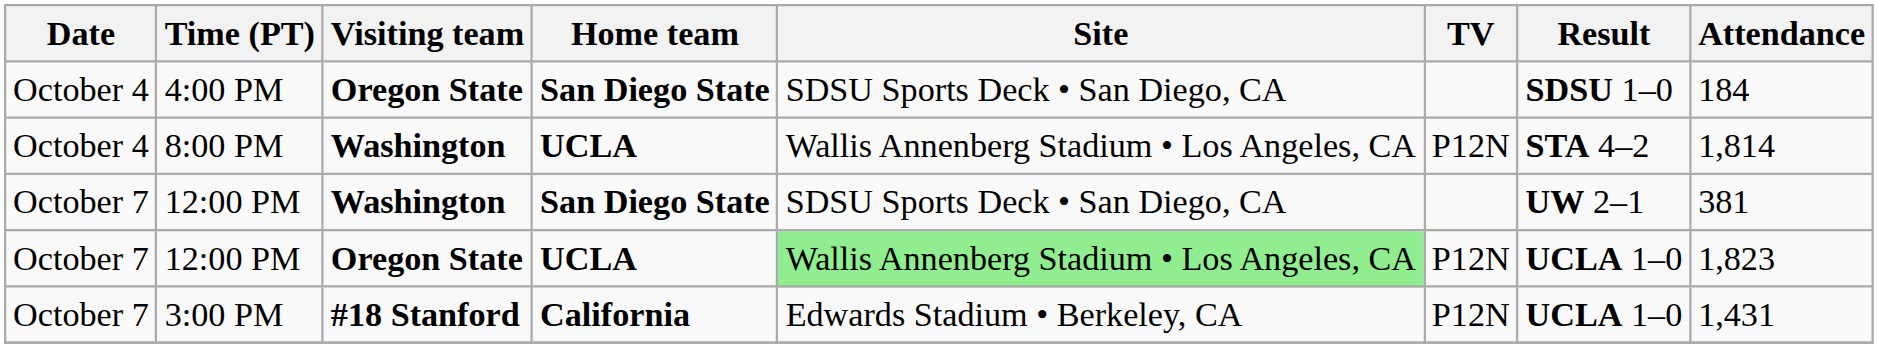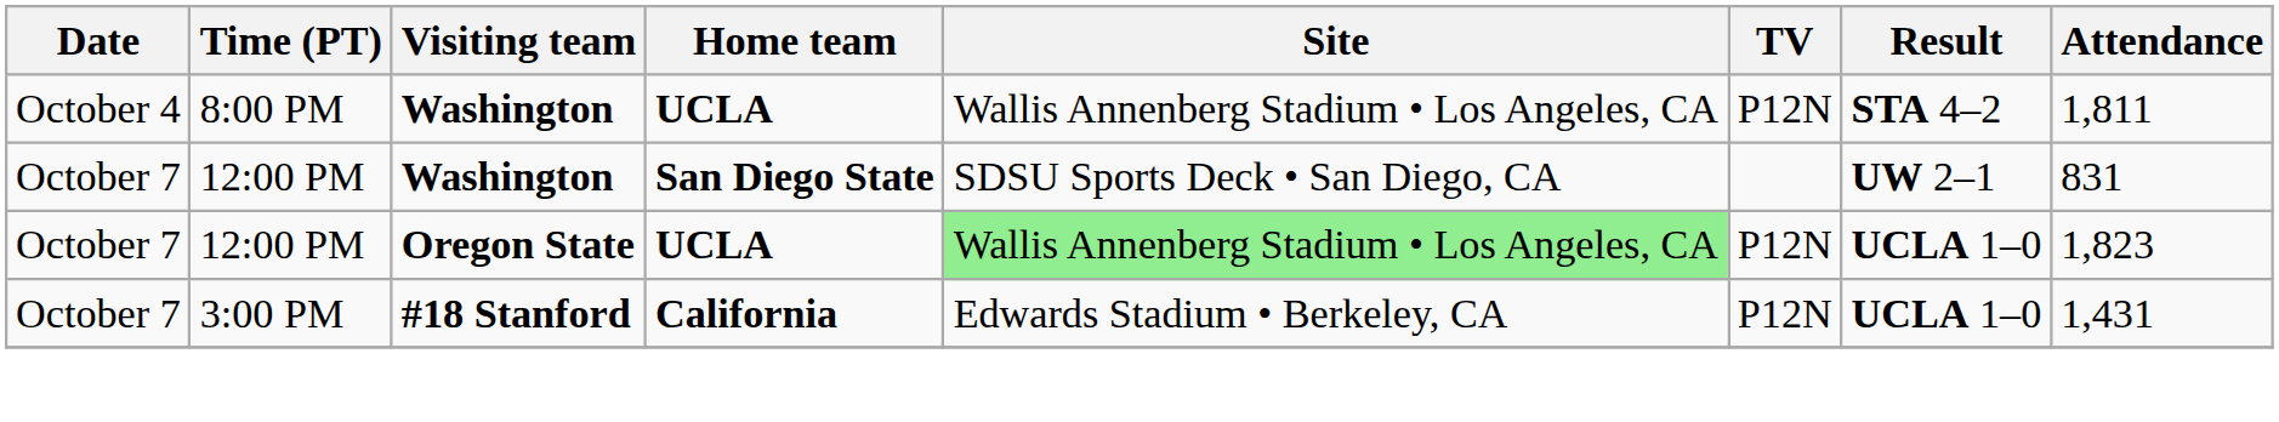 <table class="wikitable" style="font-size:95%;">
 <tr>
 <th>Date</th>
 <th>Time (PT)</th>
 <th>Visiting team</th>
 <th>Home team</th>
 <th>Site</th>
 <th>TV</th>
 <th>Result</th>
 <th>Attendance</th>
 </tr>
 <tr>
 <td>October 4</td>
-<td>4:00 PM</td>
-<td><strong>Oregon State</strong></td>
-<td><strong>San Diego State</strong></td>
-<td>SDSU Sports Deck • San Diego, CA</td>
-<td></td>
-<td><strong>SDSU</strong> 1–0</td>
-<td>184</td>
-</tr>
-<tr>
-<td>October 4</td>
 <td>8:00 PM</td>
 <td><strong>Washington</strong></td>
 <td><strong>UCLA</strong></td>
 <td>Wallis Annenberg Stadium • Los Angeles, CA</td>
 <td>P12N</td>
 <td><strong>STA</strong> 4–2</td>
-<td>1,814</td>
+<td>1,811</td>
 </tr>
 <tr>
 <td>October 7</td>
 <td>12:00 PM</td>
 <td><strong>Washington</strong></td>
 <td><strong>San Diego State</strong></td>
 <td>SDSU Sports Deck • San Diego, CA</td>
 <td></td>
 <td><strong>UW</strong> 2–1</td>
-<td>381</td>
+<td>831</td>
 </tr>
 <tr>
 <td>October 7</td>
 <td>12:00 PM</td>
 <td><strong>Oregon State</strong></td>
 <td><strong>UCLA</strong></td>
 <td style="background: lightgreen;">Wallis Annenberg Stadium • Los Angeles, CA</td>
 <td>P12N</td>
 <td><strong>UCLA</strong> 1–0</td>
 <td>1,823</td>
 </tr>
 <tr>
 <td>October 7</td>
 <td>3:00 PM</td>
 <td><strong>#18 Stanford</strong></td>
 <td><strong>California</strong></td>
 <td>Edwards Stadium • Berkeley, CA</td>
 <td>P12N</td>
 <td><strong>UCLA</strong> 1–0</td>
 <td>1,431</td>
 </tr>
 <tr>
 </tr>
 </table>
